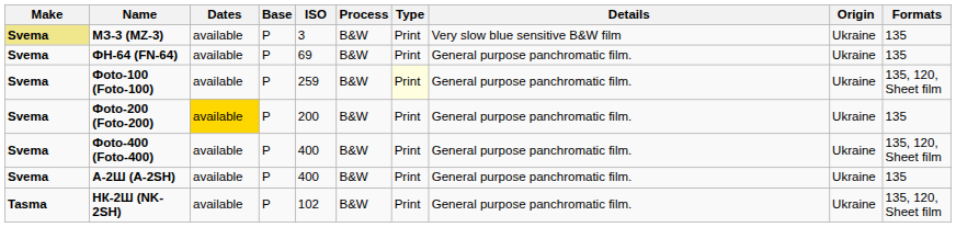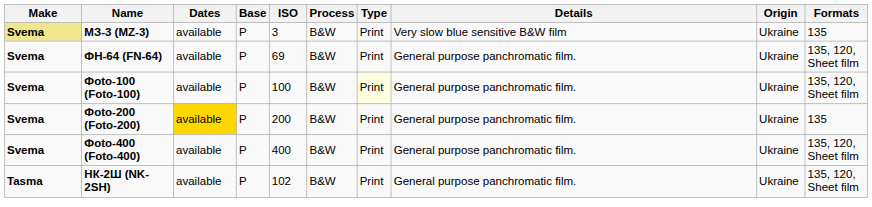 <table class="wikitable">
 <tr>
 <th scope="col" style="width: 100px;">Make</th>
 <th scope="col" style="width: 120px;">Name</th>
 <th scope="col" style="width: 80px;">Dates</th>
 <th scope="col" style="width: 30px;">Base</th>
 <th scope="col" style="width: 45px;">ISO</th>
 <th scope="col" style="width: 40px;">Process</th>
 <th scope="col" style="width: 40px;">Type</th>
 <th scope="col" style="width: 500px;">Details</th>
 <th scope="col" style="width: 60px;">Origin</th>
 <th scope="col" style="width: 80px;">Formats</th>
 </tr>
 <tr>
 <td style="background: khaki;"><strong>Svema</strong></td>
 <td><strong>МЗ-3 (MZ-3)</strong></td>
 <td>available</td>
 <td>P</td>
 <td>3</td>
 <td>B&W</td>
 <td>Print</td>
 <td>Very slow blue sensitive B&W film</td>
 <td>Ukraine</td>
 <td>135</td>
 </tr>
 <tr>
 <td><strong>Svema</strong></td>
 <td><strong>ФН-64 (FN-64)</strong></td>
 <td>available</td>
 <td>P</td>
 <td>69</td>
 <td>B&W</td>
 <td>Print</td>
 <td>General purpose panchromatic film.</td>
 <td>Ukraine</td>
-<td>135</td>
+<td>135, 120, Sheet film</td>
 </tr>
 <tr>
 <td><strong>Svema</strong></td>
 <td><strong>Фoto-100 (Foto-100)</strong></td>
 <td>available</td>
 <td>P</td>
-<td>259</td>
+<td>100</td>
 <td>B&W</td>
 <td style="background: lightyellow;">Print</td>
 <td>General purpose panchromatic film.</td>
 <td>Ukraine</td>
 <td>135, 120, Sheet film</td>
 </tr>
 <tr>
 <td><strong>Svema</strong></td>
 <td><strong>Фoto-200 (Foto-200)</strong></td>
 <td style="background: gold;">available</td>
 <td>P</td>
 <td>200</td>
 <td>B&W</td>
 <td>Print</td>
 <td>General purpose panchromatic film.</td>
 <td>Ukraine</td>
 <td>135</td>
 </tr>
 <tr>
 <td><strong>Svema</strong></td>
 <td><strong>Фoto-400 (Foto-400)</strong></td>
 <td>available</td>
 <td>P</td>
 <td>400</td>
 <td>B&W</td>
 <td>Print</td>
 <td>General purpose panchromatic film.</td>
 <td>Ukraine</td>
 <td>135, 120, Sheet film</td>
 </tr>
 <tr>
-<td><strong>Svema</strong></td>
-<td><strong>А-2Ш (A-2SH)</strong></td>
-<td>available</td>
-<td>P</td>
-<td>400</td>
-<td>B&W</td>
-<td>Print</td>
-<td>General purpose panchromatic film.</td>
-<td>Ukraine</td>
-<td>135</td>
-</tr>
-<tr>
 <td><strong>Tasma</strong></td>
 <td><strong>НК-2Ш (NK-2SH)</strong></td>
 <td>available</td>
 <td>P</td>
 <td>102</td>
 <td>B&W</td>
 <td>Print</td>
 <td>General purpose panchromatic film.</td>
 <td>Ukraine</td>
 <td>135, 120, Sheet film</td>
 </tr>
 </table>
